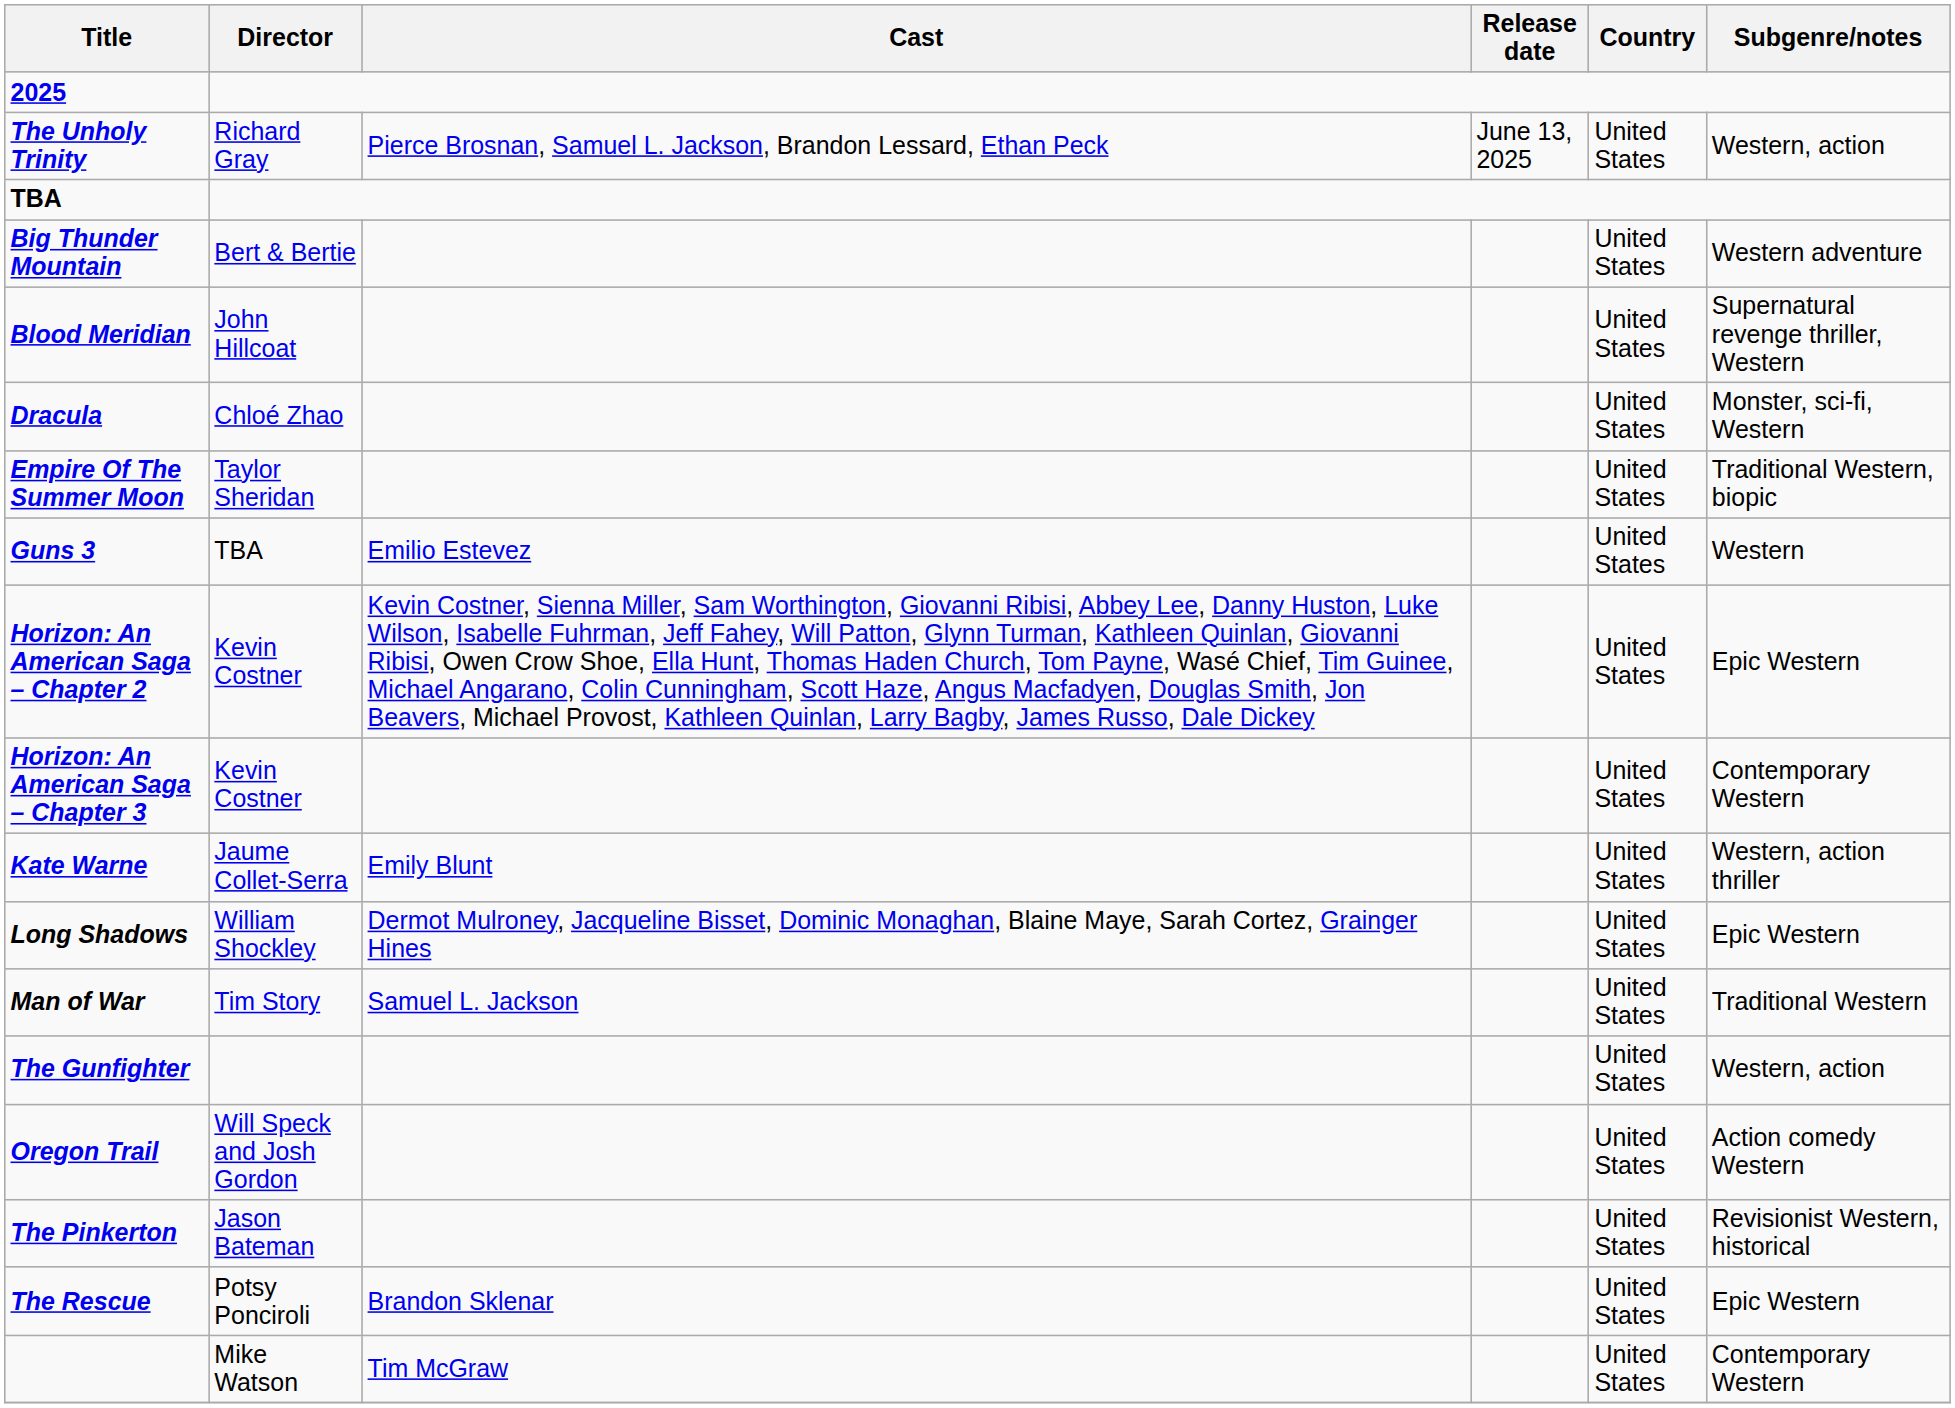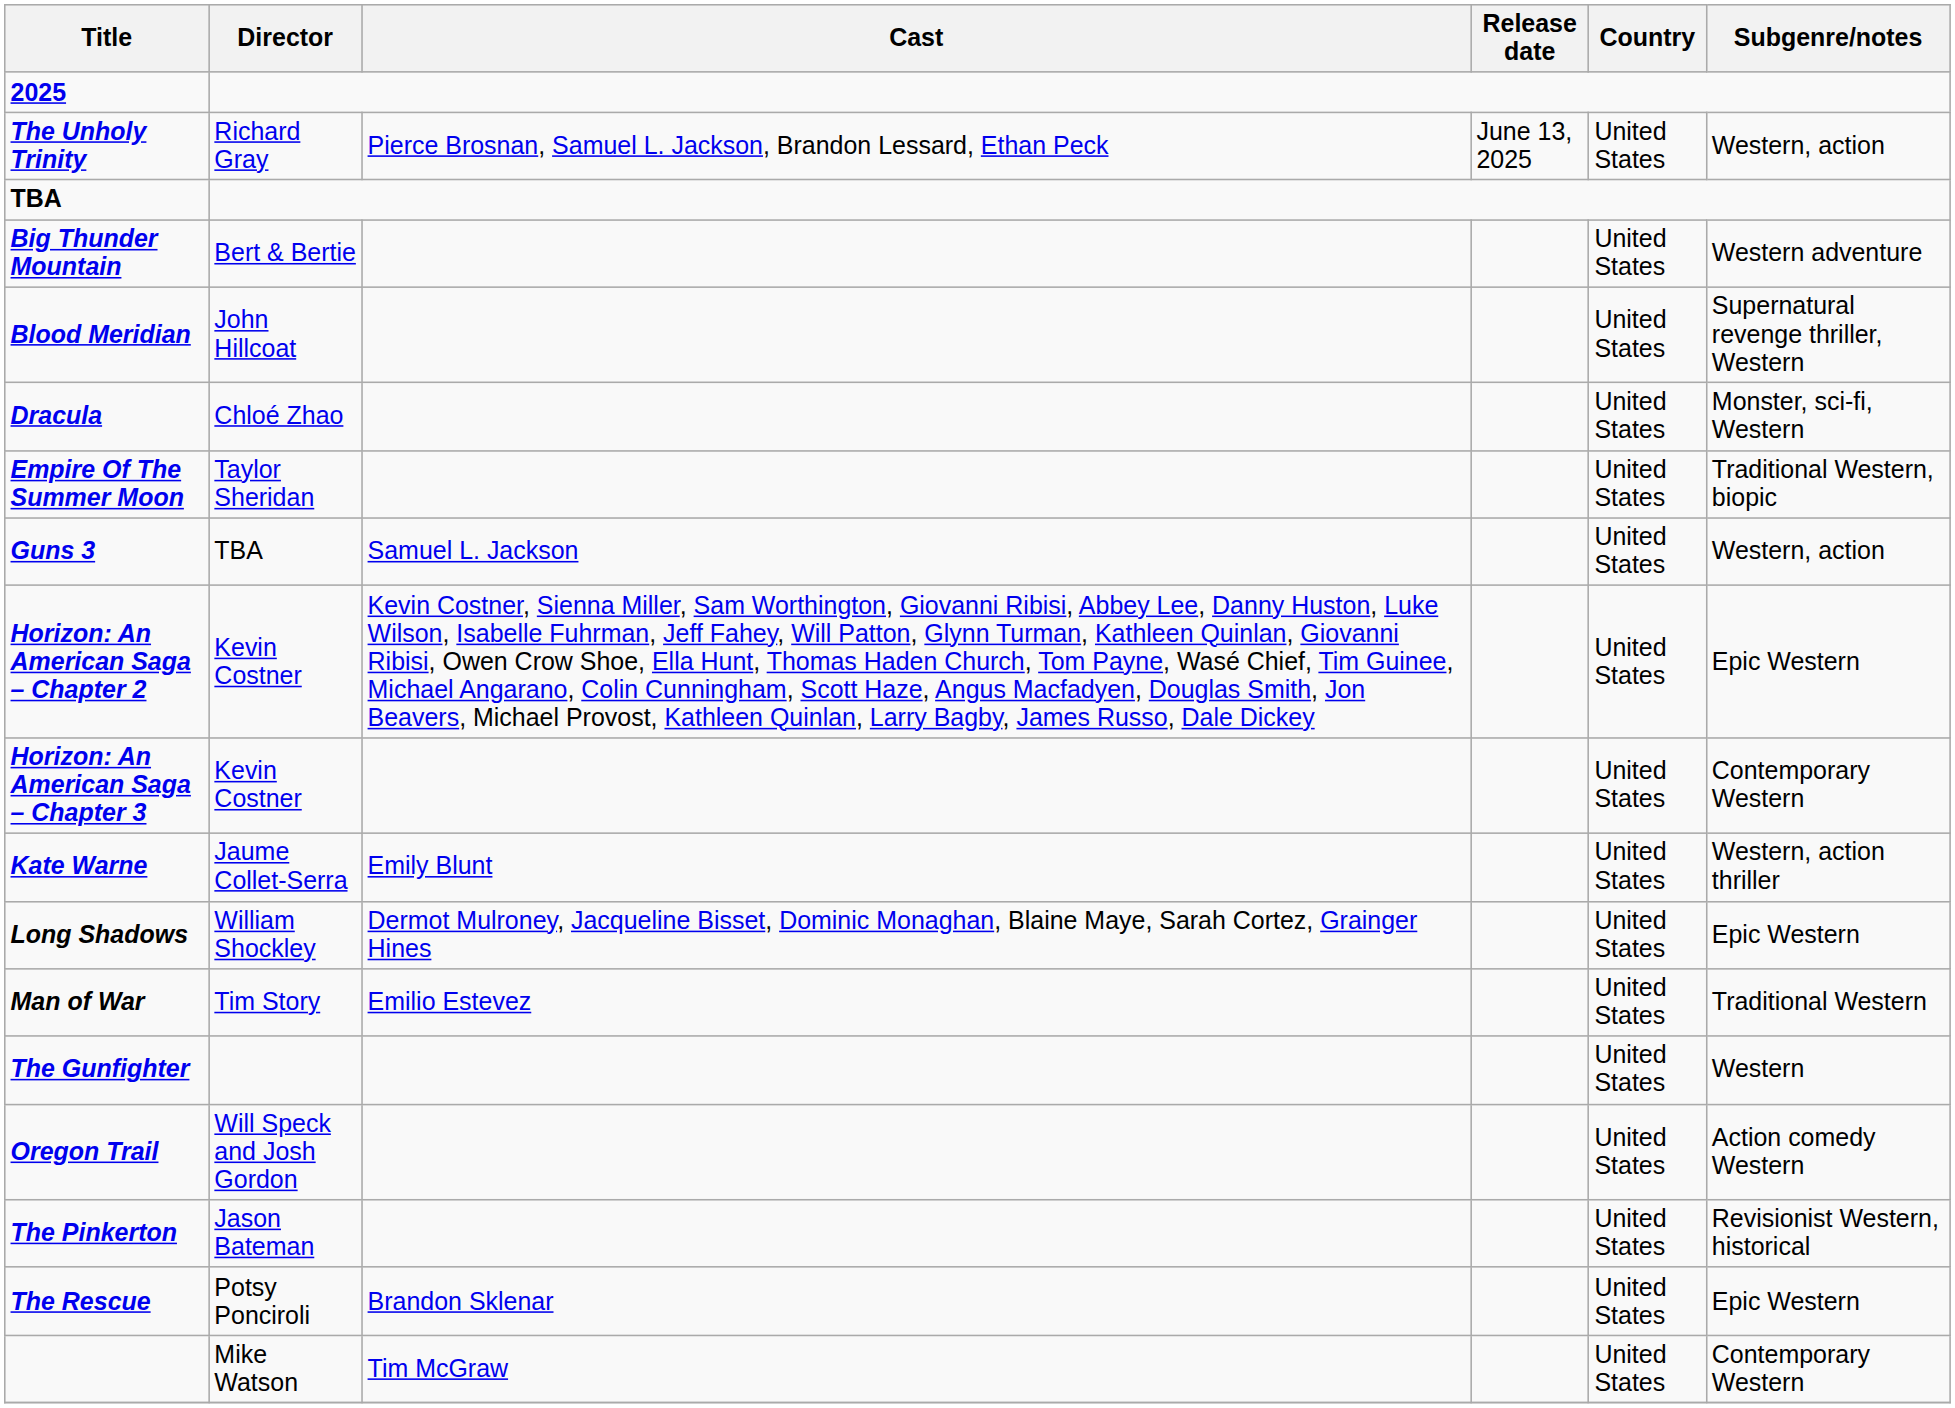 <table class="wikitable">
 <tr>
 <th>Title</th>
 <th>Director</th>
 <th>Cast</th>
 <th>Release date</th>
 <th>Country</th>
 <th>Subgenre/notes</th>
 </tr>
 <tr>
 <td><strong><a href='#'>2025</a></strong></td>
 </tr>
 <tr>
 <td><strong><em><a href='#'>The Unholy Trinity</a></em></strong></td>
 <td><a href='#'>Richard Gray</a></td>
 <td><a href='#'>Pierce Brosnan</a>, <a href='#'>Samuel L. Jackson</a>, Brandon Lessard, <a href='#'>Ethan Peck</a></td>
 <td>June 13, 2025</td>
 <td>United States</td>
 <td>Western, action</td>
 </tr>
 <tr>
 <td><strong>TBA</strong></td>
 </tr>
 <tr>
 <td><strong><em><a href='#'>Big Thunder Mountain</a></em></strong></td>
 <td><a href='#'>Bert & Bertie</a></td>
 <td></td>
 <td></td>
 <td>United States</td>
 <td>Western adventure</td>
 </tr>
 <tr>
 <td><strong><em><a href='#'>Blood Meridian</a></em></strong></td>
 <td><a href='#'>John Hillcoat</a></td>
 <td></td>
 <td></td>
 <td>United States</td>
 <td>Supernatural revenge thriller, Western</td>
 </tr>
 <tr>
 <td><strong><em><a href='#'>Dracula</a></em></strong></td>
 <td><a href='#'>Chloé Zhao</a></td>
 <td></td>
 <td></td>
 <td>United States</td>
 <td>Monster, sci-fi, Western</td>
 </tr>
 <tr>
 <td><strong><em><a href='#'>Empire Of The Summer Moon</a></em></strong></td>
 <td><a href='#'>Taylor Sheridan</a></td>
 <td></td>
 <td></td>
 <td>United States</td>
 <td>Traditional Western, biopic</td>
 </tr>
 <tr>
 <td><strong><em><a href='#'>Guns 3</a></em></strong></td>
 <td>TBA</td>
-<td><a href='#'>Emilio Estevez</a></td>
+<td><a href='#'>Samuel L. Jackson</a></td>
 <td></td>
 <td>United States</td>
-<td>Western</td>
+<td>Western, action</td>
 </tr>
 <tr>
 <td><strong><em><a href='#'>Horizon: An American Saga – Chapter 2</a></em></strong></td>
 <td><a href='#'>Kevin Costner</a></td>
 <td><a href='#'>Kevin Costner</a>, <a href='#'>Sienna Miller</a>, <a href='#'>Sam Worthington</a>, <a href='#'>Giovanni Ribisi</a>, <a href='#'>Abbey Lee</a>, <a href='#'>Danny Huston</a>, <a href='#'>Luke Wilson</a>, <a href='#'>Isabelle Fuhrman</a>, <a href='#'>Jeff Fahey</a>, <a href='#'>Will Patton</a>, <a href='#'>Glynn Turman</a>, <a href='#'>Kathleen Quinlan</a>, <a href='#'>Giovanni Ribisi</a>, Owen Crow Shoe, <a href='#'>Ella Hunt</a>, <a href='#'>Thomas Haden Church</a>, <a href='#'>Tom Payne</a>, Wasé Chief, <a href='#'>Tim Guinee</a>, <a href='#'>Michael Angarano</a>, <a href='#'>Colin Cunningham</a>, <a href='#'>Scott Haze</a>, <a href='#'>Angus Macfadyen</a>, <a href='#'>Douglas Smith</a>, <a href='#'>Jon Beavers</a>, Michael Provost, <a href='#'>Kathleen Quinlan</a>, <a href='#'>Larry Bagby</a>, <a href='#'>James Russo</a>, <a href='#'>Dale Dickey</a></td>
 <td></td>
 <td>United States</td>
 <td>Epic Western</td>
 </tr>
 <tr>
 <td><strong><em><a href='#'>Horizon: An American Saga – Chapter 3</a></em></strong></td>
 <td><a href='#'>Kevin Costner</a></td>
 <td></td>
 <td></td>
 <td>United States</td>
 <td>Contemporary Western</td>
 </tr>
 <tr>
 <td><strong><em><a href='#'>Kate Warne</a></em></strong></td>
 <td><a href='#'>Jaume Collet-Serra</a></td>
 <td><a href='#'>Emily Blunt</a></td>
 <td></td>
 <td>United States</td>
 <td>Western, action thriller</td>
 </tr>
 <tr>
 <td><strong><em>Long Shadows</em></strong></td>
 <td><a href='#'>William Shockley</a></td>
 <td><a href='#'>Dermot Mulroney</a>, <a href='#'>Jacqueline Bisset</a>, <a href='#'>Dominic Monaghan</a>, Blaine Maye, Sarah Cortez, <a href='#'>Grainger Hines</a></td>
 <td></td>
 <td>United States</td>
 <td>Epic Western</td>
 </tr>
 <tr>
 <td><strong><em>Man of War</em></strong></td>
 <td><a href='#'>Tim Story</a></td>
-<td><a href='#'>Samuel L. Jackson</a></td>
+<td><a href='#'>Emilio Estevez</a></td>
 <td></td>
 <td>United States</td>
 <td>Traditional Western</td>
 </tr>
 <tr>
 <td><strong><em><a href='#'>The Gunfighter</a></em></strong></td>
 <td></td>
 <td></td>
 <td></td>
 <td>United States</td>
-<td>Western, action</td>
+<td>Western</td>
 </tr>
 <tr>
 <td><strong><em><a href='#'>Oregon Trail</a></em></strong></td>
 <td><a href='#'>Will Speck and Josh Gordon</a></td>
 <td></td>
 <td></td>
 <td>United States</td>
 <td>Action comedy Western</td>
 </tr>
 <tr>
 <td><strong><em><a href='#'>The Pinkerton</a></em></strong></td>
 <td><a href='#'>Jason Bateman</a></td>
 <td></td>
 <td></td>
 <td>United States</td>
 <td>Revisionist Western, historical</td>
 </tr>
 <tr>
 <td><strong><em><a href='#'>The Rescue</a></em></strong></td>
 <td>Potsy Ponciroli</td>
 <td><a href='#'>Brandon Sklenar</a></td>
 <td></td>
 <td>United States</td>
 <td>Epic Western</td>
 </tr>
 <tr>
 <td><strong><em></em></strong></td>
 <td>Mike Watson</td>
 <td><a href='#'>Tim McGraw</a></td>
 <td></td>
 <td>United States</td>
 <td>Contemporary Western</td>
 </tr>
 <tr>
 </tr>
 </table>
